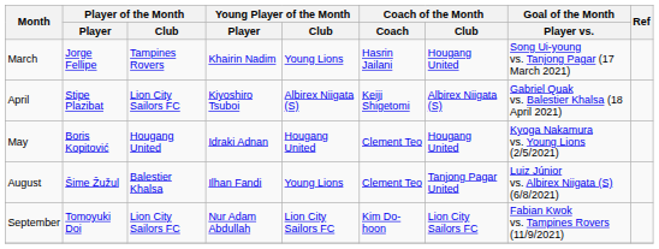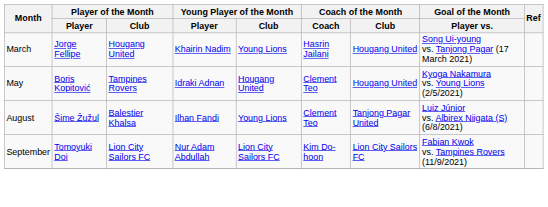 <table class="wikitable sortable" style="font-size:90%;">
 <tr>
 <th rowspan="2">Month</th>
 <th colspan="2">Player of the Month</th>
 <th colspan="2">Young Player of the Month</th>
 <th colspan="2">Coach of the Month</th>
 <th colspan="1">Goal of the Month</th>
 <th rowspan="2">Ref</th>
 </tr>
 <tr>
 <th>Player</th>
 <th>Club</th>
 <th>Player</th>
 <th>Club</th>
 <th>Coach</th>
 <th>Club</th>
 <th>Player vs.</th>
 </tr>
 <tr>
 <td>March</td>
 <td> <a href='#'>Jorge Fellipe</a></td>
-<td><a href='#'>Tampines Rovers</a></td>
+<td><a href='#'>Hougang United</a></td>
 <td> <a href='#'>Khairin Nadim</a></td>
 <td><a href='#'>Young Lions</a></td>
 <td> <a href='#'>Hasrin Jailani</a></td>
 <td><a href='#'>Hougang United</a></td>
 <td> <a href='#'>Song Ui-young</a> <br> vs. <a href='#'>Tanjong Pagar</a> (17 March 2021)</td>
 <td></td>
 </tr>
 <tr>
-<td>April</td>
-<td> <a href='#'>Stipe Plazibat</a></td>
-<td><a href='#'>Lion City Sailors FC</a></td>
-<td> <a href='#'>Kiyoshiro Tsuboi</a></td>
-<td><a href='#'>Albirex Niigata (S)</a></td>
-<td> <a href='#'>Keiji Shigetomi</a></td>
-<td><a href='#'>Albirex Niigata (S)</a></td>
-<td> <a href='#'>Gabriel Quak</a> <br> vs. <a href='#'>Balestier Khalsa</a> (18 April 2021)</td>
-<td></td>
-</tr>
-<tr>
 <td>May</td>
 <td> <a href='#'>Boris Kopitović</a></td>
-<td><a href='#'>Hougang United</a></td>
+<td><a href='#'>Tampines Rovers</a></td>
 <td> <a href='#'>Idraki Adnan</a></td>
 <td><a href='#'>Hougang United</a></td>
 <td> <a href='#'>Clement Teo</a></td>
 <td><a href='#'>Hougang United</a></td>
 <td> <a href='#'>Kyoga Nakamura</a> <br> vs. <a href='#'>Young Lions</a> (2/5/2021)</td>
 <td></td>
 </tr>
 <tr>
 <td>August</td>
 <td> <a href='#'>Šime Žužul</a></td>
 <td><a href='#'>Balestier Khalsa</a></td>
 <td> <a href='#'>Ilhan Fandi</a></td>
 <td><a href='#'>Young Lions</a></td>
 <td> <a href='#'>Clement Teo</a></td>
 <td><a href='#'>Tanjong Pagar United</a></td>
 <td> <a href='#'>Luiz Júnior</a> <br> vs. <a href='#'>Albirex Niigata (S)</a> (6/8/2021)</td>
 <td></td>
 </tr>
 <tr>
 <td>September</td>
 <td> <a href='#'>Tomoyuki Doi</a></td>
 <td><a href='#'>Lion City Sailors FC</a></td>
 <td> <a href='#'>Nur Adam Abdullah</a></td>
 <td><a href='#'>Lion City Sailors FC</a></td>
 <td> <a href='#'>Kim Do-hoon</a></td>
 <td><a href='#'>Lion City Sailors FC</a></td>
 <td> <a href='#'>Fabian Kwok</a> <br> vs. <a href='#'>Tampines Rovers</a> (11/9/2021)</td>
 <td></td>
 </tr>
 <tr>
 </tr>
 </table>
